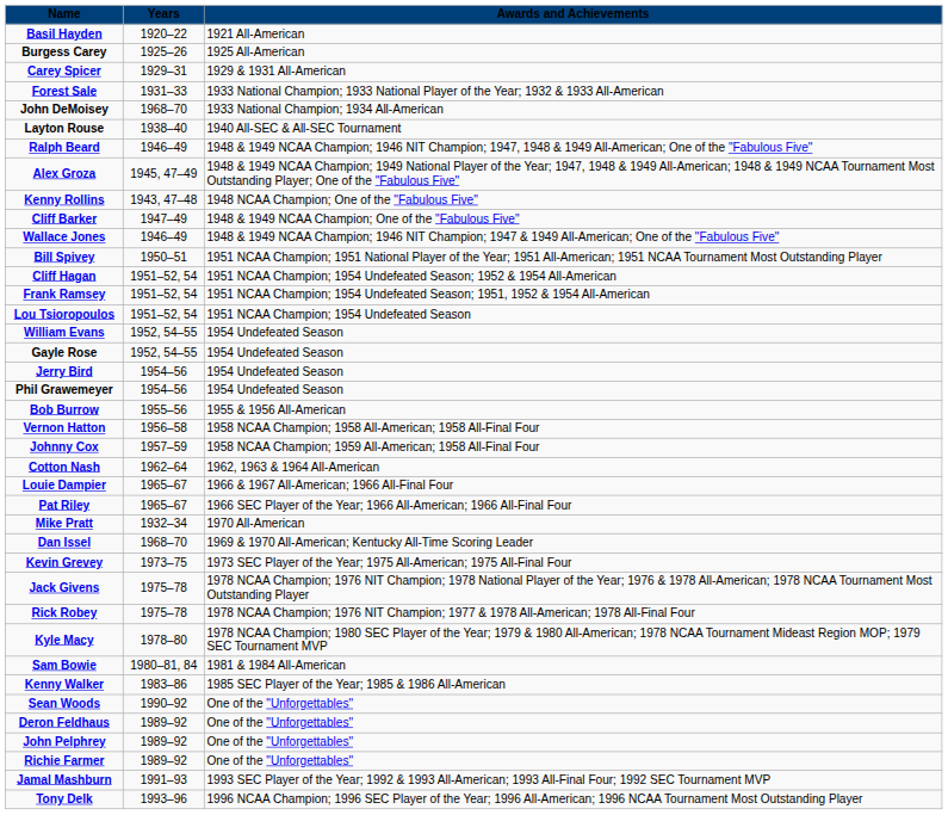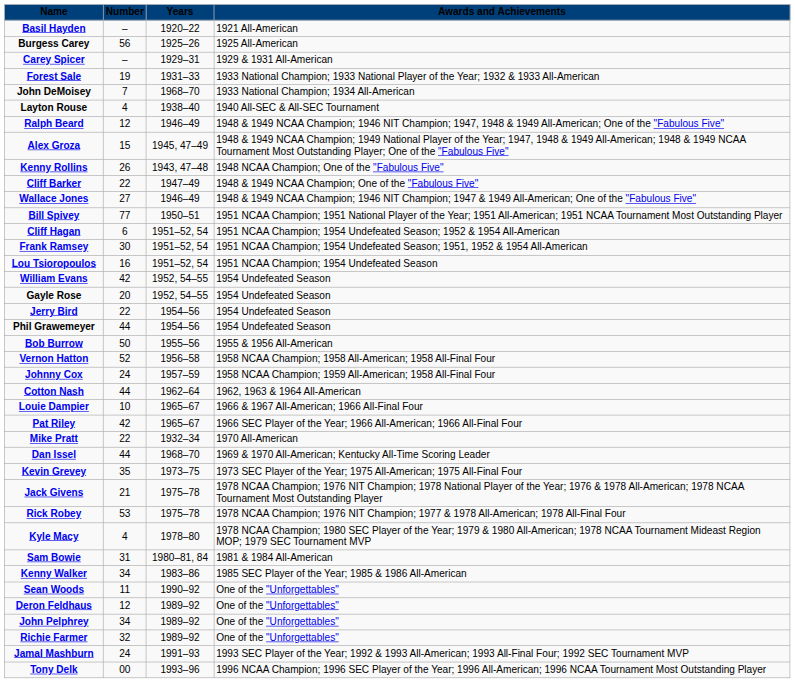 <table class="wikitable">
 <tr>
 <th style="background:#00407a;width:150px"><span>Name</span></th>
+<th style="background:#00407a;"><span>Number</span></th>
 <th style="background:#00407a;width:100px"><span>Years</span></th>
 <th style="background:#00407a;"><span>Awards and Achievements</span></th>
 </tr>
 <tr>
 <td scope="row" style="text-align:center"><a href='#'><strong>Basil Hayden</strong></a></td>
+<td scope="row" style="text-align:center">–</td>
 <td scope="row" style="text-align:center">1920–22</td>
 <td>1921 All-American</td>
 </tr>
 <tr>
 <td scope="row" style="text-align:center"><strong>Burgess Carey</strong></td>
+<td scope="row" style="text-align:center">56</td>
 <td scope="row" style="text-align:center">1925–26</td>
 <td>1925 All-American</td>
 </tr>
 <tr>
 <td scope="row" style="text-align:center"><a href='#'><strong>Carey Spicer</strong></a></td>
+<td scope="row" style="text-align:center">–</td>
 <td scope="row" style="text-align:center">1929–31</td>
 <td>1929 & 1931 All-American</td>
 </tr>
 <tr>
 <td scope="row" style="text-align:center"><a href='#'><strong>Forest Sale</strong></a></td>
+<td scope="row" style="text-align:center">19</td>
 <td scope="row" style="text-align:center">1931–33</td>
 <td>1933 National Champion; 1933 National Player of the Year; 1932 & 1933 All-American</td>
 </tr>
 <tr>
 <td scope="row" style="text-align:center"><strong>John DeMoisey</strong></td>
+<td scope="row" style="text-align:center">7</td>
 <td scope="row" style="text-align:center">1968–70</td>
 <td>1933 National Champion; 1934 All-American</td>
 </tr>
 <tr>
 <td scope="row" style="text-align:center"><strong>Layton Rouse</strong></td>
+<td scope="row" style="text-align:center">4</td>
 <td scope="row" style="text-align:center">1938–40</td>
 <td>1940 All-SEC & All-SEC Tournament</td>
 </tr>
 <tr>
 <td scope="row" style="text-align:center"><a href='#'><strong>Ralph Beard</strong></a></td>
+<td scope="row" style="text-align:center">12</td>
 <td scope="row" style="text-align:center">1946–49</td>
 <td>1948 & 1949 NCAA Champion; 1946 NIT Champion; 1947, 1948 & 1949 All-American; One of the <a href='#'>"Fabulous Five"</a></td>
 </tr>
 <tr>
 <td scope="row" style="text-align:center"><a href='#'><strong>Alex Groza</strong></a></td>
+<td scope="row" style="text-align:center">15</td>
 <td scope="row" style="text-align:center">1945, 47–49</td>
 <td>1948 & 1949 NCAA Champion; 1949 National Player of the Year; 1947, 1948 & 1949 All-American; 1948 & 1949 NCAA Tournament Most Outstanding Player; One of the <a href='#'>"Fabulous Five"</a></td>
 </tr>
 <tr>
 <td scope="row" style="text-align:center"><a href='#'><strong>Kenny Rollins</strong></a></td>
+<td scope="row" style="text-align:center">26</td>
 <td scope="row" style="text-align:center">1943, 47–48</td>
 <td>1948 NCAA Champion; One of the <a href='#'>"Fabulous Five"</a></td>
 </tr>
 <tr>
 <td scope="row" style="text-align:center"><a href='#'><strong>Cliff Barker</strong></a></td>
+<td scope="row" style="text-align:center">22</td>
 <td scope="row" style="text-align:center">1947–49</td>
 <td>1948 & 1949 NCAA Champion; One of the <a href='#'>"Fabulous Five"</a></td>
 </tr>
 <tr>
 <td scope="row" style="text-align:center"><a href='#'><strong>Wallace Jones</strong></a></td>
+<td scope="row" style="text-align:center">27</td>
 <td scope="row" style="text-align:center">1946–49</td>
 <td>1948 & 1949 NCAA Champion; 1946 NIT Champion; 1947 & 1949 All-American; One of the <a href='#'>"Fabulous Five"</a></td>
 </tr>
 <tr>
 <td scope="row" style="text-align:center"><a href='#'><strong>Bill Spivey</strong></a></td>
+<td scope="row" style="text-align:center">77</td>
 <td scope="row" style="text-align:center">1950–51</td>
 <td>1951 NCAA Champion; 1951 National Player of the Year; 1951 All-American; 1951 NCAA Tournament Most Outstanding Player</td>
 </tr>
 <tr>
 <td scope="row" style="text-align:center"><a href='#'><strong>Cliff Hagan</strong></a></td>
+<td scope="row" style="text-align:center">6</td>
 <td scope="row" style="text-align:center">1951–52, 54</td>
 <td>1951 NCAA Champion; 1954 Undefeated Season; 1952 & 1954 All-American</td>
 </tr>
 <tr>
 <td scope="row" style="text-align:center"><a href='#'><strong>Frank Ramsey</strong></a></td>
+<td scope="row" style="text-align:center">30</td>
 <td scope="row" style="text-align:center">1951–52, 54</td>
 <td>1951 NCAA Champion; 1954 Undefeated Season; 1951, 1952 & 1954 All-American</td>
 </tr>
 <tr>
 <td scope="row" style="text-align:center"><a href='#'><strong>Lou Tsioropoulos</strong></a></td>
+<td scope="row" style="text-align:center">16</td>
 <td scope="row" style="text-align:center">1951–52, 54</td>
 <td>1951 NCAA Champion; 1954 Undefeated Season</td>
 </tr>
 <tr>
 <td scope="row" style="text-align:center"><a href='#'><strong>William Evans</strong></a></td>
+<td scope="row" style="text-align:center">42</td>
 <td scope="row" style="text-align:center">1952, 54–55</td>
 <td>1954 Undefeated Season</td>
 </tr>
 <tr>
 <td scope="row" style="text-align:center"><strong>Gayle Rose</strong></td>
+<td scope="row" style="text-align:center">20</td>
 <td scope="row" style="text-align:center">1952, 54–55</td>
 <td>1954 Undefeated Season</td>
 </tr>
 <tr>
 <td scope="row" style="text-align:center"><a href='#'><strong>Jerry Bird</strong></a></td>
+<td scope="row" style="text-align:center">22</td>
 <td scope="row" style="text-align:center">1954–56</td>
 <td>1954 Undefeated Season</td>
 </tr>
 <tr>
 <td scope="row" style="text-align:center"><strong>Phil Grawemeyer</strong></td>
+<td scope="row" style="text-align:center">44</td>
 <td scope="row" style="text-align:center">1954–56</td>
 <td>1954 Undefeated Season</td>
 </tr>
 <tr>
 <td scope="row" style="text-align:center"><a href='#'><strong>Bob Burrow</strong></a></td>
+<td scope="row" style="text-align:center">50</td>
 <td scope="row" style="text-align:center">1955–56</td>
 <td>1955 & 1956 All-American</td>
 </tr>
 <tr>
 <td scope="row" style="text-align:center"><a href='#'><strong>Vernon Hatton</strong></a></td>
+<td scope="row" style="text-align:center">52</td>
 <td scope="row" style="text-align:center">1956–58</td>
 <td>1958 NCAA Champion; 1958 All-American; 1958 All-Final Four</td>
 </tr>
 <tr>
 <td scope="row" style="text-align:center"><a href='#'><strong>Johnny Cox</strong></a></td>
+<td scope="row" style="text-align:center">24</td>
 <td scope="row" style="text-align:center">1957–59</td>
 <td>1958 NCAA Champion; 1959 All-American; 1958 All-Final Four</td>
 </tr>
 <tr>
 <td scope="row" style="text-align:center"><a href='#'><strong>Cotton Nash</strong></a></td>
+<td scope="row" style="text-align:center">44</td>
 <td scope="row" style="text-align:center">1962–64</td>
 <td>1962, 1963 & 1964 All-American</td>
 </tr>
 <tr>
 <td scope="row" style="text-align:center"><a href='#'><strong>Louie Dampier</strong></a></td>
+<td scope="row" style="text-align:center">10</td>
 <td scope="row" style="text-align:center">1965–67</td>
 <td>1966 & 1967 All-American; 1966 All-Final Four</td>
 </tr>
 <tr>
 <td scope="row" style="text-align:center"><a href='#'><strong>Pat Riley</strong></a></td>
+<td scope="row" style="text-align:center">42</td>
 <td scope="row" style="text-align:center">1965–67</td>
 <td>1966 SEC Player of the Year; 1966 All-American; 1966 All-Final Four</td>
 </tr>
 <tr>
 <td scope="row" style="text-align:center"><a href='#'><strong>Mike Pratt</strong></a></td>
+<td scope="row" style="text-align:center">22</td>
 <td scope="row" style="text-align:center">1932–34</td>
 <td>1970 All-American</td>
 </tr>
 <tr>
 <td scope="row" style="text-align:center"><a href='#'><strong>Dan Issel</strong></a></td>
+<td scope="row" style="text-align:center">44</td>
 <td scope="row" style="text-align:center">1968–70</td>
 <td>1969 & 1970 All-American; Kentucky All-Time Scoring Leader</td>
 </tr>
 <tr>
 <td scope="row" style="text-align:center"><a href='#'><strong>Kevin Grevey</strong></a></td>
+<td scope="row" style="text-align:center">35</td>
 <td scope="row" style="text-align:center">1973–75</td>
 <td>1973 SEC Player of the Year; 1975 All-American; 1975 All-Final Four</td>
 </tr>
 <tr>
 <td scope="row" style="text-align:center"><a href='#'><strong>Jack Givens</strong></a></td>
+<td scope="row" style="text-align:center">21</td>
 <td scope="row" style="text-align:center">1975–78</td>
 <td>1978 NCAA Champion; 1976 NIT Champion; 1978 National Player of the Year; 1976 & 1978 All-American; 1978 NCAA Tournament Most Outstanding Player</td>
 </tr>
 <tr>
 <td scope="row" style="text-align:center"><a href='#'><strong>Rick Robey</strong></a></td>
+<td scope="row" style="text-align:center">53</td>
 <td scope="row" style="text-align:center">1975–78</td>
 <td>1978 NCAA Champion; 1976 NIT Champion; 1977 & 1978 All-American; 1978 All-Final Four</td>
 </tr>
 <tr>
 <td scope="row" style="text-align:center"><a href='#'><strong>Kyle Macy</strong></a></td>
+<td scope="row" style="text-align:center">4</td>
 <td scope="row" style="text-align:center">1978–80</td>
 <td>1978 NCAA Champion; 1980 SEC Player of the Year; 1979 & 1980 All-American; 1978 NCAA Tournament Mideast Region MOP; 1979 SEC Tournament MVP</td>
 </tr>
 <tr>
 <td scope="row" style="text-align:center"><a href='#'><strong>Sam Bowie</strong></a></td>
+<td scope="row" style="text-align:center">31</td>
 <td scope="row" style="text-align:center">1980–81, 84</td>
 <td>1981 & 1984 All-American</td>
 </tr>
 <tr>
 <td scope="row" style="text-align:center"><a href='#'><strong>Kenny Walker</strong></a></td>
+<td scope="row" style="text-align:center">34</td>
 <td scope="row" style="text-align:center">1983–86</td>
 <td>1985 SEC Player of the Year; 1985 & 1986 All-American</td>
 </tr>
 <tr>
 <td scope="row" style="text-align:center"><a href='#'><strong>Sean Woods</strong></a></td>
+<td scope="row" style="text-align:center">11</td>
 <td scope="row" style="text-align:center">1990–92</td>
 <td>One of the <a href='#'>"Unforgettables"</a></td>
 </tr>
 <tr>
 <td scope="row" style="text-align:center"><a href='#'><strong>Deron Feldhaus</strong></a></td>
+<td scope="row" style="text-align:center">12</td>
 <td scope="row" style="text-align:center">1989–92</td>
 <td>One of the <a href='#'>"Unforgettables"</a></td>
 </tr>
 <tr>
 <td scope="row" style="text-align:center"><a href='#'><strong>John Pelphrey</strong></a></td>
+<td scope="row" style="text-align:center">34</td>
 <td scope="row" style="text-align:center">1989–92</td>
 <td>One of the <a href='#'>"Unforgettables"</a></td>
 </tr>
 <tr>
 <td scope="row" style="text-align:center"><a href='#'><strong>Richie Farmer</strong></a></td>
+<td scope="row" style="text-align:center">32</td>
 <td scope="row" style="text-align:center">1989–92</td>
 <td>One of the <a href='#'>"Unforgettables"</a></td>
 </tr>
 <tr>
 <td scope="row" style="text-align:center"><a href='#'><strong>Jamal Mashburn</strong></a></td>
+<td scope="row" style="text-align:center">24</td>
 <td scope="row" style="text-align:center">1991–93</td>
 <td>1993 SEC Player of the Year; 1992 & 1993 All-American; 1993 All-Final Four; 1992 SEC Tournament MVP</td>
 </tr>
 <tr>
 <td scope="row" style="text-align:center"><a href='#'><strong>Tony Delk</strong></a></td>
+<td scope="row" style="text-align:center">00</td>
 <td scope="row" style="text-align:center">1993–96</td>
 <td>1996 NCAA Champion; 1996 SEC Player of the Year; 1996 All-American; 1996 NCAA Tournament Most Outstanding Player</td>
 </tr>
 </table>
